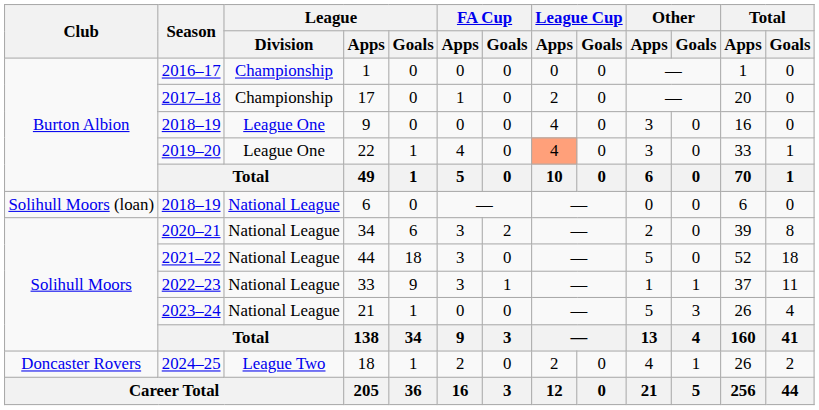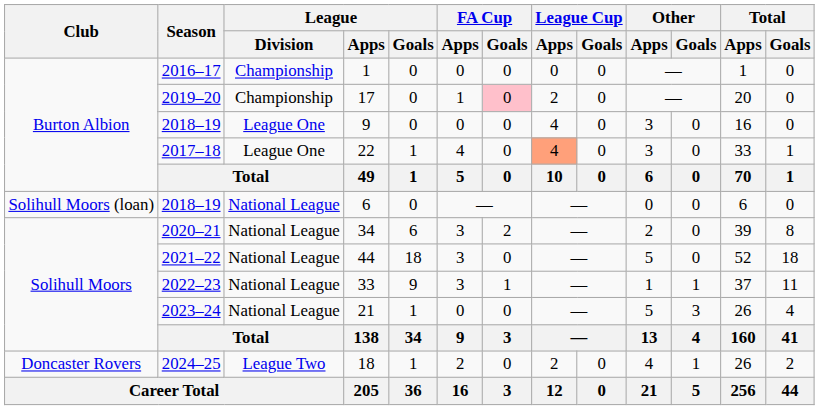 <table class="wikitable" style="text-align: center">
 <tr>
 <th rowspan="2">Club</th>
 <th rowspan="2">Season</th>
 <th colspan="3">League</th>
 <th colspan="2"><a href='#'>FA Cup</a></th>
 <th colspan="2"><a href='#'>League Cup</a></th>
 <th colspan="2">Other</th>
 <th colspan="2">Total</th>
 </tr>
 <tr>
 <th>Division</th>
 <th>Apps</th>
 <th>Goals</th>
 <th>Apps</th>
 <th>Goals</th>
 <th>Apps</th>
 <th>Goals</th>
 <th>Apps</th>
 <th>Goals</th>
 <th>Apps</th>
 <th>Goals</th>
 </tr>
 <tr>
 <td rowspan="5"><a href='#'>Burton Albion</a></td>
 <td><a href='#'>2016–17</a></td>
 <td><a href='#'>Championship</a></td>
 <td>1</td>
 <td>0</td>
 <td>0</td>
 <td>0</td>
 <td>0</td>
 <td>0</td>
 <td colspan="2">—</td>
 <td>1</td>
 <td>0</td>
 </tr>
 <tr>
-<td><a href='#'>2017–18</a></td>
+<td><a href='#'>2019–20</a></td>
 <td>Championship</td>
 <td>17</td>
 <td>0</td>
 <td>1</td>
-<td>0</td>
+<td style="background: pink;">0</td>
 <td>2</td>
 <td>0</td>
 <td colspan="2">—</td>
 <td>20</td>
 <td>0</td>
 </tr>
 <tr>
 <td><a href='#'>2018–19</a></td>
 <td><a href='#'>League One</a></td>
 <td>9</td>
 <td>0</td>
 <td>0</td>
 <td>0</td>
 <td>4</td>
 <td>0</td>
 <td>3</td>
 <td>0</td>
 <td>16</td>
 <td>0</td>
 </tr>
 <tr>
-<td><a href='#'>2019–20</a></td>
+<td><a href='#'>2017–18</a></td>
 <td>League One</td>
 <td>22</td>
 <td>1</td>
 <td>4</td>
 <td>0</td>
 <td style="background: lightsalmon;">4</td>
 <td>0</td>
 <td>3</td>
 <td>0</td>
 <td>33</td>
 <td>1</td>
 </tr>
 <tr>
 <th colspan="2">Total</th>
 <th>49</th>
 <th>1</th>
 <th>5</th>
 <th>0</th>
 <th>10</th>
 <th>0</th>
 <th>6</th>
 <th>0</th>
 <th>70</th>
 <th>1</th>
 </tr>
 <tr>
 <td><a href='#'>Solihull Moors</a> (loan)</td>
 <td><a href='#'>2018–19</a></td>
 <td><a href='#'>National League</a></td>
 <td>6</td>
 <td>0</td>
 <td colspan="2">—</td>
 <td colspan="2">—</td>
 <td>0</td>
 <td>0</td>
 <td>6</td>
 <td>0</td>
 </tr>
 <tr>
 <td rowspan="5"><a href='#'>Solihull Moors</a></td>
 <td><a href='#'>2020–21</a></td>
 <td>National League</td>
 <td>34</td>
 <td>6</td>
 <td>3</td>
 <td>2</td>
 <td colspan="2">—</td>
 <td>2</td>
 <td>0</td>
 <td>39</td>
 <td>8</td>
 </tr>
 <tr>
 <td><a href='#'>2021–22</a></td>
 <td>National League</td>
 <td>44</td>
 <td>18</td>
 <td>3</td>
 <td>0</td>
 <td colspan="2">—</td>
 <td>5</td>
 <td>0</td>
 <td>52</td>
 <td>18</td>
 </tr>
 <tr>
 <td><a href='#'>2022–23</a></td>
 <td>National League</td>
 <td>33</td>
 <td>9</td>
 <td>3</td>
 <td>1</td>
 <td colspan="2">—</td>
 <td>1</td>
 <td>1</td>
 <td>37</td>
 <td>11</td>
 </tr>
 <tr>
 <td><a href='#'>2023–24</a></td>
 <td>National League</td>
 <td>21</td>
 <td>1</td>
 <td>0</td>
 <td>0</td>
 <td colspan="2">—</td>
 <td>5</td>
 <td>3</td>
 <td>26</td>
 <td>4</td>
 </tr>
 <tr>
 <th colspan="2">Total</th>
 <th>138</th>
 <th>34</th>
 <th>9</th>
 <th>3</th>
 <th colspan="2">—</th>
 <th>13</th>
 <th>4</th>
 <th>160</th>
 <th>41</th>
 </tr>
 <tr>
 <td><a href='#'>Doncaster Rovers</a></td>
 <td><a href='#'>2024–25</a></td>
 <td><a href='#'>League Two</a></td>
 <td>18</td>
 <td>1</td>
 <td>2</td>
 <td>0</td>
 <td>2</td>
 <td>0</td>
 <td>4</td>
 <td>1</td>
 <td>26</td>
 <td>2</td>
 </tr>
 <tr>
 <th colspan="3">Career Total</th>
 <th>205</th>
 <th>36</th>
 <th>16</th>
 <th>3</th>
 <th>12</th>
 <th>0</th>
 <th>21</th>
 <th>5</th>
 <th>256</th>
 <th>44</th>
 </tr>
 </table>
